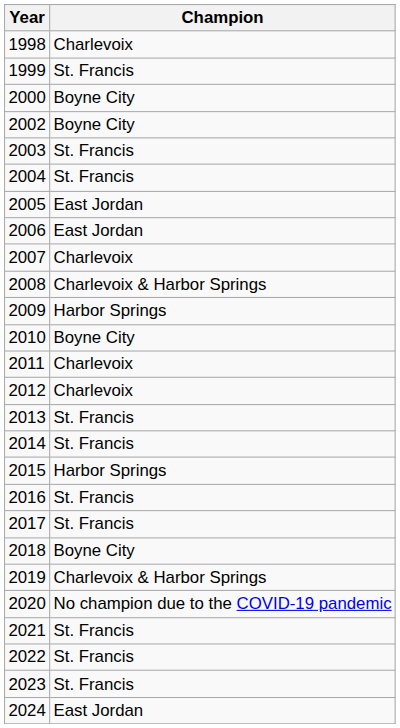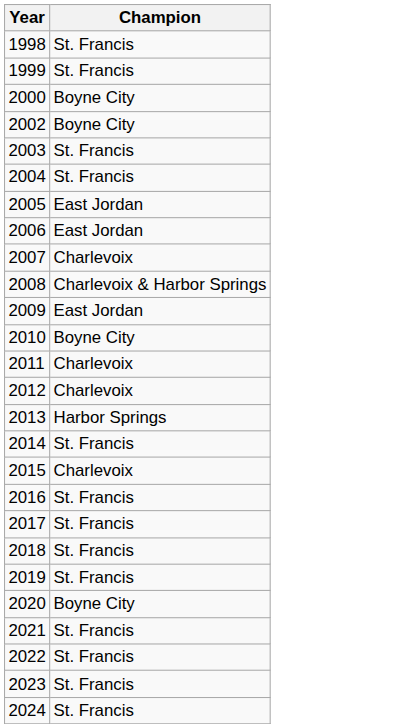 <table class=wikitable>
 <tr>
 <th>Year</th>
 <th>Champion</th>
 </tr>
 <tr>
 <td>1998</td>
-<td>Charlevoix</td>
+<td>St. Francis</td>
 </tr>
 <tr>
 <td>1999</td>
 <td>St. Francis</td>
 </tr>
 <tr>
 <td>2000</td>
 <td>Boyne City</td>
 </tr>
 <tr>
 <td>2002</td>
 <td>Boyne City</td>
 </tr>
 <tr>
 <td>2003</td>
 <td>St. Francis</td>
 </tr>
 <tr>
 <td>2004</td>
 <td>St. Francis</td>
 </tr>
 <tr>
 <td>2005</td>
 <td>East Jordan</td>
 </tr>
 <tr>
 <td>2006</td>
 <td>East Jordan</td>
 </tr>
 <tr>
 <td>2007</td>
 <td>Charlevoix</td>
 </tr>
 <tr>
 <td>2008</td>
 <td>Charlevoix & Harbor Springs</td>
 </tr>
 <tr>
 <td>2009</td>
-<td>Harbor Springs</td>
+<td>East Jordan</td>
 </tr>
 <tr>
 <td>2010</td>
 <td>Boyne City</td>
 </tr>
 <tr>
 <td>2011</td>
 <td>Charlevoix</td>
 </tr>
 <tr>
 <td>2012</td>
 <td>Charlevoix</td>
 </tr>
 <tr>
 <td>2013</td>
-<td>St. Francis</td>
+<td>Harbor Springs</td>
 </tr>
 <tr>
 <td>2014</td>
 <td>St. Francis</td>
 </tr>
 <tr>
 <td>2015</td>
-<td>Harbor Springs</td>
+<td>Charlevoix</td>
 </tr>
 <tr>
 <td>2016</td>
 <td>St. Francis</td>
 </tr>
 <tr>
 <td>2017</td>
 <td>St. Francis</td>
 </tr>
 <tr>
 <td>2018</td>
-<td>Boyne City</td>
+<td>St. Francis</td>
 </tr>
 <tr>
 <td>2019</td>
-<td>Charlevoix & Harbor Springs</td>
+<td>St. Francis</td>
 </tr>
 <tr>
 <td>2020</td>
-<td>No champion due to the <a href='#'>COVID-19 pandemic</a></td>
+<td>Boyne City</td>
 </tr>
 <tr>
 <td>2021</td>
 <td>St. Francis</td>
 </tr>
 <tr>
 <td>2022</td>
 <td>St. Francis</td>
 </tr>
 <tr>
 <td>2023</td>
 <td>St. Francis</td>
 </tr>
 <tr>
 <td>2024</td>
-<td>East Jordan</td>
+<td>St. Francis</td>
 </tr>
 </table>
